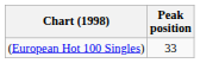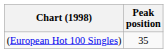 <table class="wikitable sortable">
 <tr>
 <th>Chart (1998)</th>
 <th>Peak<br>position</th>
 </tr>
 <tr>
 <td> (<a href='#'>European Hot 100 Singles</a>)</td>
-<td align="center">33</td>
+<td align="center">35</td>
 </tr>
 </table>
